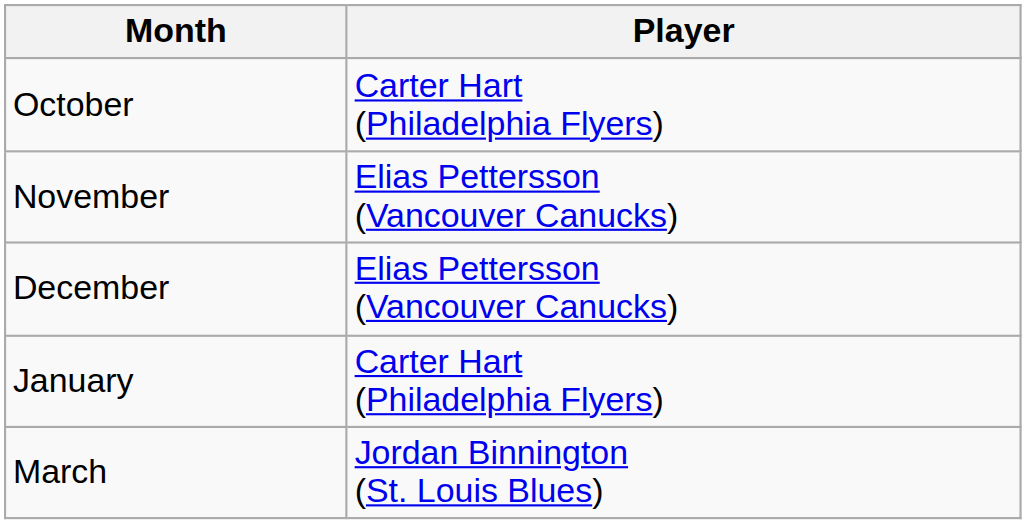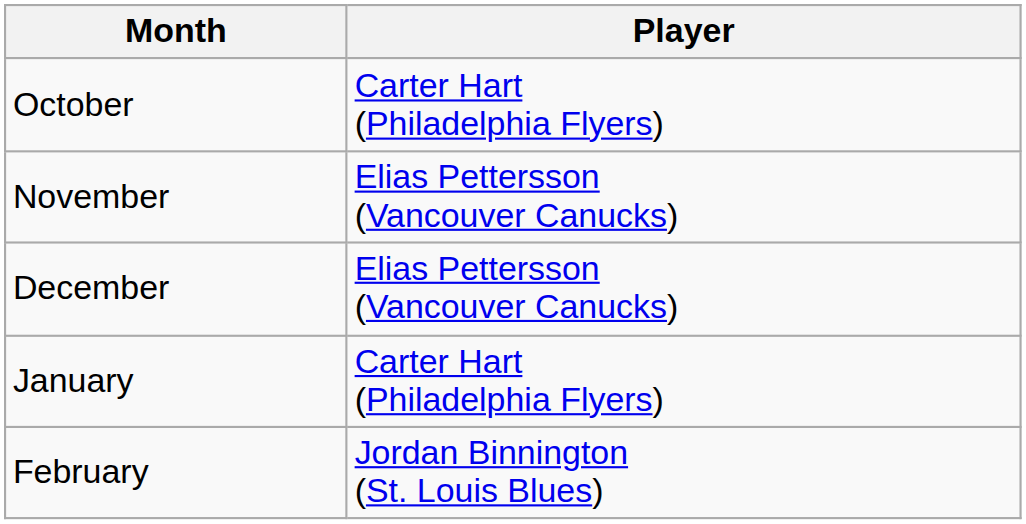 <table class="wikitable" style="width: 30em;">
 <tr style="text-align:center;">
 <th>Month</th>
 <th>Player</th>
 </tr>
 <tr>
 <td>October</td>
 <td><a href='#'>Carter Hart</a><br>(<a href='#'>Philadelphia Flyers</a>)</td>
 </tr>
 <tr>
 <td>November</td>
 <td><a href='#'>Elias Pettersson</a><br>(<a href='#'>Vancouver Canucks</a>)</td>
 </tr>
 <tr>
 <td>December</td>
 <td><a href='#'>Elias Pettersson</a><br>(<a href='#'>Vancouver Canucks</a>)</td>
 </tr>
 <tr>
 <td>January</td>
 <td><a href='#'>Carter Hart</a><br>(<a href='#'>Philadelphia Flyers</a>)</td>
 </tr>
 <tr>
-<td>March</td>
+<td>February</td>
 <td><a href='#'>Jordan Binnington</a><br>(<a href='#'>St. Louis Blues</a>)</td>
 </tr>
 </table>
